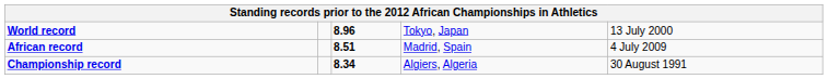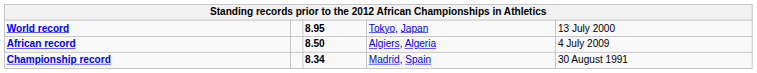 <table class="wikitable" width=75%>
 <tr>
 <th colspan="5">Standing records prior to the 2012 African Championships in Athletics</th>
 </tr>
 <tr>
 <td><strong><a href='#'>World record</a></strong></td>
 <td></td>
-<td><strong>8.96</strong></td>
+<td><strong>8.95</strong></td>
 <td><a href='#'>Tokyo</a>, <a href='#'>Japan</a></td>
 <td>13 July 2000</td>
 </tr>
 <tr>
 <td><strong><a href='#'>African record</a></strong></td>
 <td></td>
-<td><strong>8.51</strong></td>
-<td><a href='#'>Madrid</a>, <a href='#'>Spain</a></td>
+<td><strong>8.50</strong></td>
+<td><a href='#'>Algiers</a>, <a href='#'>Algeria</a></td>
 <td>4 July 2009</td>
 </tr>
 <tr>
 <td><strong><a href='#'>Championship record</a></strong></td>
 <td></td>
 <td><strong>8.34</strong></td>
-<td><a href='#'>Algiers</a>, <a href='#'>Algeria</a></td>
+<td><a href='#'>Madrid</a>, <a href='#'>Spain</a></td>
 <td>30 August 1991</td>
 </tr>
 </table>
